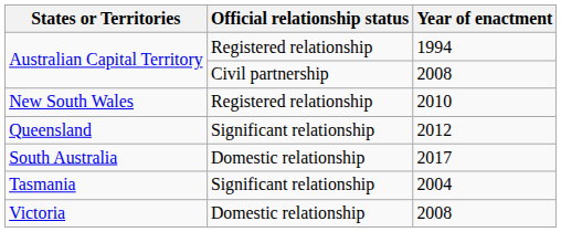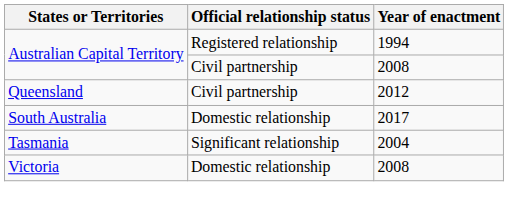 <table class=wikitable>
 <tr>
 <th>States or Territories</th>
 <th>Official relationship status</th>
 <th>Year of enactment</th>
 </tr>
 <tr>
 <td rowspan=2> <a href='#'>Australian Capital Territory</a></td>
 <td>Registered relationship</td>
 <td>1994</td>
 </tr>
 <tr>
 <td>Civil partnership</td>
 <td>2008</td>
 </tr>
 <tr>
-<td> <a href='#'>New South Wales</a></td>
-<td>Registered relationship</td>
-<td>2010</td>
-</tr>
-<tr>
 <td> <a href='#'>Queensland</a></td>
-<td>Significant relationship</td>
+<td>Civil partnership</td>
 <td>2012</td>
 </tr>
 <tr>
 <td> <a href='#'>South Australia</a></td>
 <td>Domestic relationship</td>
 <td>2017</td>
 </tr>
 <tr>
 <td> <a href='#'>Tasmania</a></td>
 <td>Significant relationship</td>
 <td>2004</td>
 </tr>
 <tr>
 <td> <a href='#'>Victoria</a></td>
 <td>Domestic relationship</td>
 <td>2008</td>
 </tr>
 </table>
